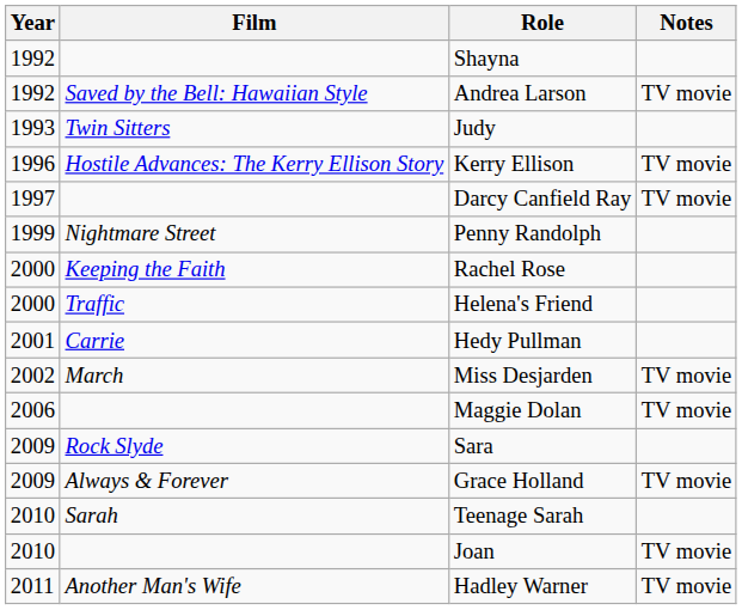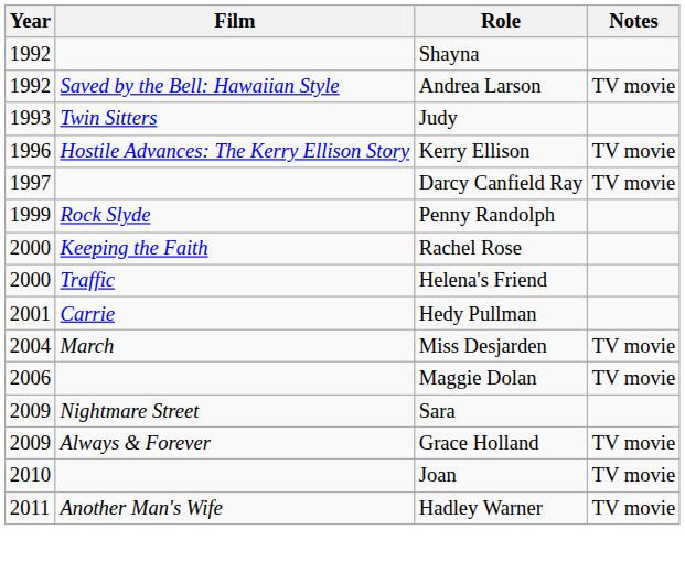 <table class="wikitable">
 <tr>
 <th scope="col">Year</th>
 <th scope="col">Film</th>
 <th scope="col">Role</th>
 <th scope="col">Notes</th>
 </tr>
 <tr>
 <td>1992</td>
 <td><em></em></td>
 <td>Shayna</td>
 <td></td>
 </tr>
 <tr>
 <td>1992</td>
 <td><em><a href='#'>Saved by the Bell: Hawaiian Style</a></em></td>
 <td>Andrea Larson</td>
 <td>TV movie</td>
 </tr>
 <tr>
 <td>1993</td>
 <td><em><a href='#'>Twin Sitters</a></em></td>
 <td>Judy</td>
 <td></td>
 </tr>
 <tr>
 <td>1996</td>
 <td><em><a href='#'>Hostile Advances: The Kerry Ellison Story</a></em></td>
 <td>Kerry Ellison</td>
 <td>TV movie</td>
 </tr>
 <tr>
 <td>1997</td>
 <td><em></em></td>
 <td>Darcy Canfield Ray</td>
 <td>TV movie</td>
 </tr>
 <tr>
 <td>1999</td>
-<td><em>Nightmare Street</em></td>
+<td><em><a href='#'>Rock Slyde</a></em></td>
 <td>Penny Randolph</td>
 <td></td>
 </tr>
 <tr>
 <td>2000</td>
 <td><em><a href='#'>Keeping the Faith</a></em></td>
 <td>Rachel Rose</td>
 <td></td>
 </tr>
 <tr>
 <td>2000</td>
 <td><em><a href='#'>Traffic</a></em></td>
 <td>Helena's Friend</td>
 <td></td>
 </tr>
 <tr>
 <td>2001</td>
 <td><em><a href='#'>Carrie</a></em></td>
 <td>Hedy Pullman</td>
 <td></td>
 </tr>
 <tr>
-<td>2002</td>
+<td>2004</td>
 <td><em>March</em></td>
 <td>Miss Desjarden</td>
 <td>TV movie</td>
 </tr>
 <tr>
 <td>2006</td>
 <td><em></em></td>
 <td>Maggie Dolan</td>
 <td>TV movie</td>
 </tr>
 <tr>
 <td>2009</td>
-<td><em><a href='#'>Rock Slyde</a></em></td>
+<td><em>Nightmare Street</em></td>
 <td>Sara</td>
 <td></td>
 </tr>
 <tr>
 <td>2009</td>
 <td><em>Always & Forever</em></td>
 <td>Grace Holland</td>
 <td>TV movie</td>
-</tr>
-<tr>
-<td>2010</td>
-<td><em>Sarah</em></td>
-<td>Teenage Sarah</td>
-<td></td>
 </tr>
 <tr>
 <td>2010</td>
 <td><em></em></td>
 <td>Joan</td>
 <td>TV movie</td>
 </tr>
 <tr>
 <td>2011</td>
 <td><em>Another Man's Wife</em></td>
 <td>Hadley Warner</td>
 <td>TV movie</td>
 </tr>
 </table>
